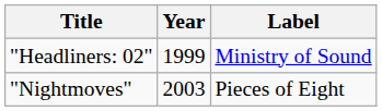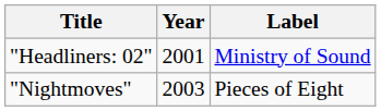 <table class="wikitable plainrowheaders">
 <tr>
 <th>Title</th>
 <th>Year</th>
 <th>Label</th>
 </tr>
 <tr>
 <td>"Headliners: 02"</td>
-<td>1999</td>
+<td>2001</td>
 <td><a href='#'>Ministry of Sound</a></td>
 </tr>
 <tr>
 <td>"Nightmoves"</td>
 <td>2003</td>
 <td>Pieces of Eight</td>
 </tr>
 </table>
